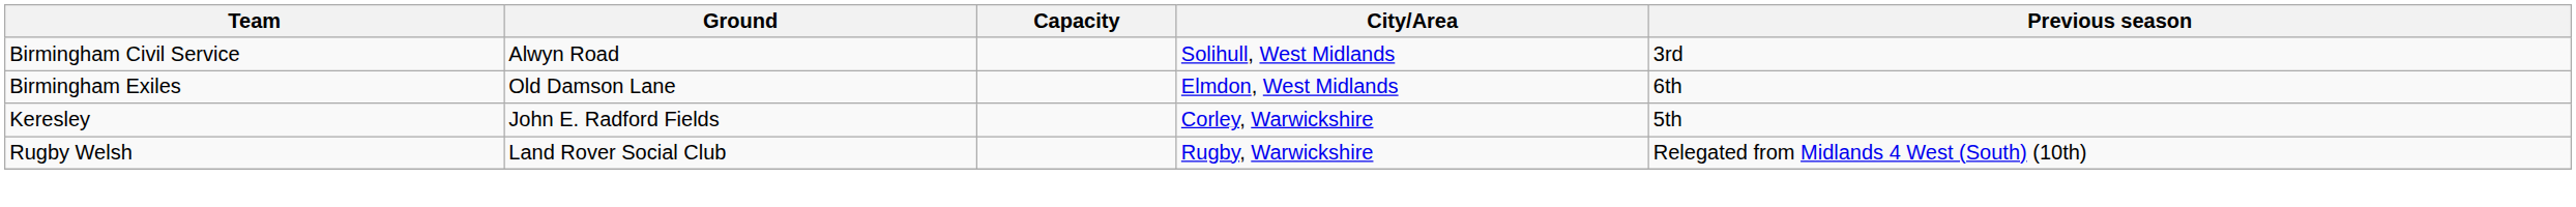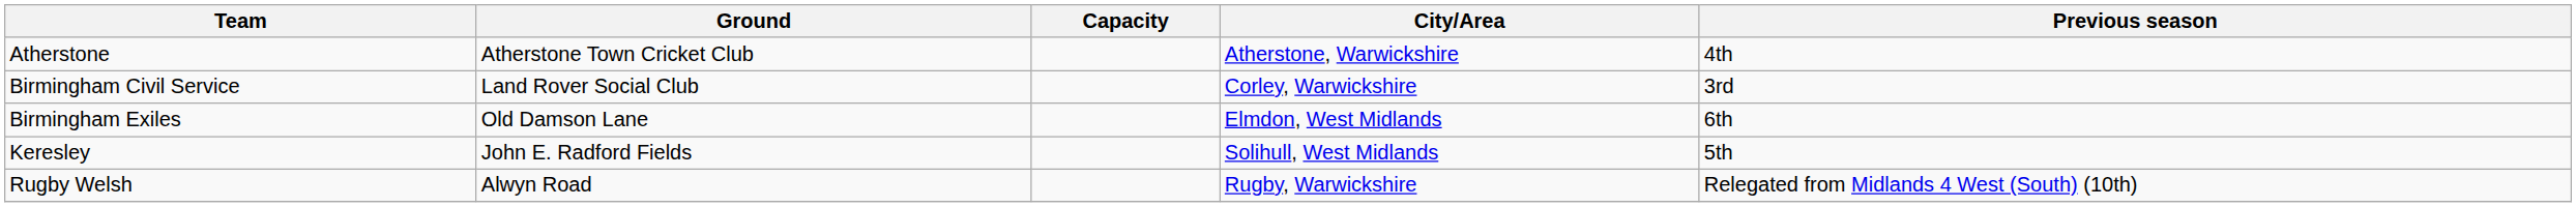 <table class="wikitable sortable" width=100%>
 <tr>
 <th>Team</th>
 <th>Ground</th>
 <th>Capacity</th>
 <th>City/Area</th>
 <th>Previous season</th>
 </tr>
 <tr>
+<td>Atherstone</td>
+<td>Atherstone Town Cricket Club</td>
+<td></td>
+<td><a href='#'>Atherstone</a>, <a href='#'>Warwickshire</a></td>
+<td>4th</td>
+</tr>
+<tr>
 <td>Birmingham Civil Service</td>
-<td>Alwyn Road</td>
+<td>Land Rover Social Club</td>
 <td></td>
-<td><a href='#'>Solihull</a>, <a href='#'>West Midlands</a></td>
+<td><a href='#'>Corley</a>, <a href='#'>Warwickshire</a></td>
 <td>3rd</td>
 </tr>
 <tr>
 <td>Birmingham Exiles</td>
 <td>Old Damson Lane</td>
 <td></td>
 <td><a href='#'>Elmdon</a>, <a href='#'>West Midlands</a></td>
 <td>6th</td>
 </tr>
 <tr>
 <td>Keresley</td>
 <td>John E. Radford Fields</td>
 <td></td>
-<td><a href='#'>Corley</a>, <a href='#'>Warwickshire</a></td>
+<td><a href='#'>Solihull</a>, <a href='#'>West Midlands</a></td>
 <td>5th</td>
 </tr>
 <tr>
 <td>Rugby Welsh</td>
-<td>Land Rover Social Club</td>
+<td>Alwyn Road</td>
 <td></td>
 <td><a href='#'>Rugby</a>, <a href='#'>Warwickshire</a></td>
 <td>Relegated from <a href='#'>Midlands 4 West (South)</a> (10th)</td>
 </tr>
 <tr>
 </tr>
 </table>
